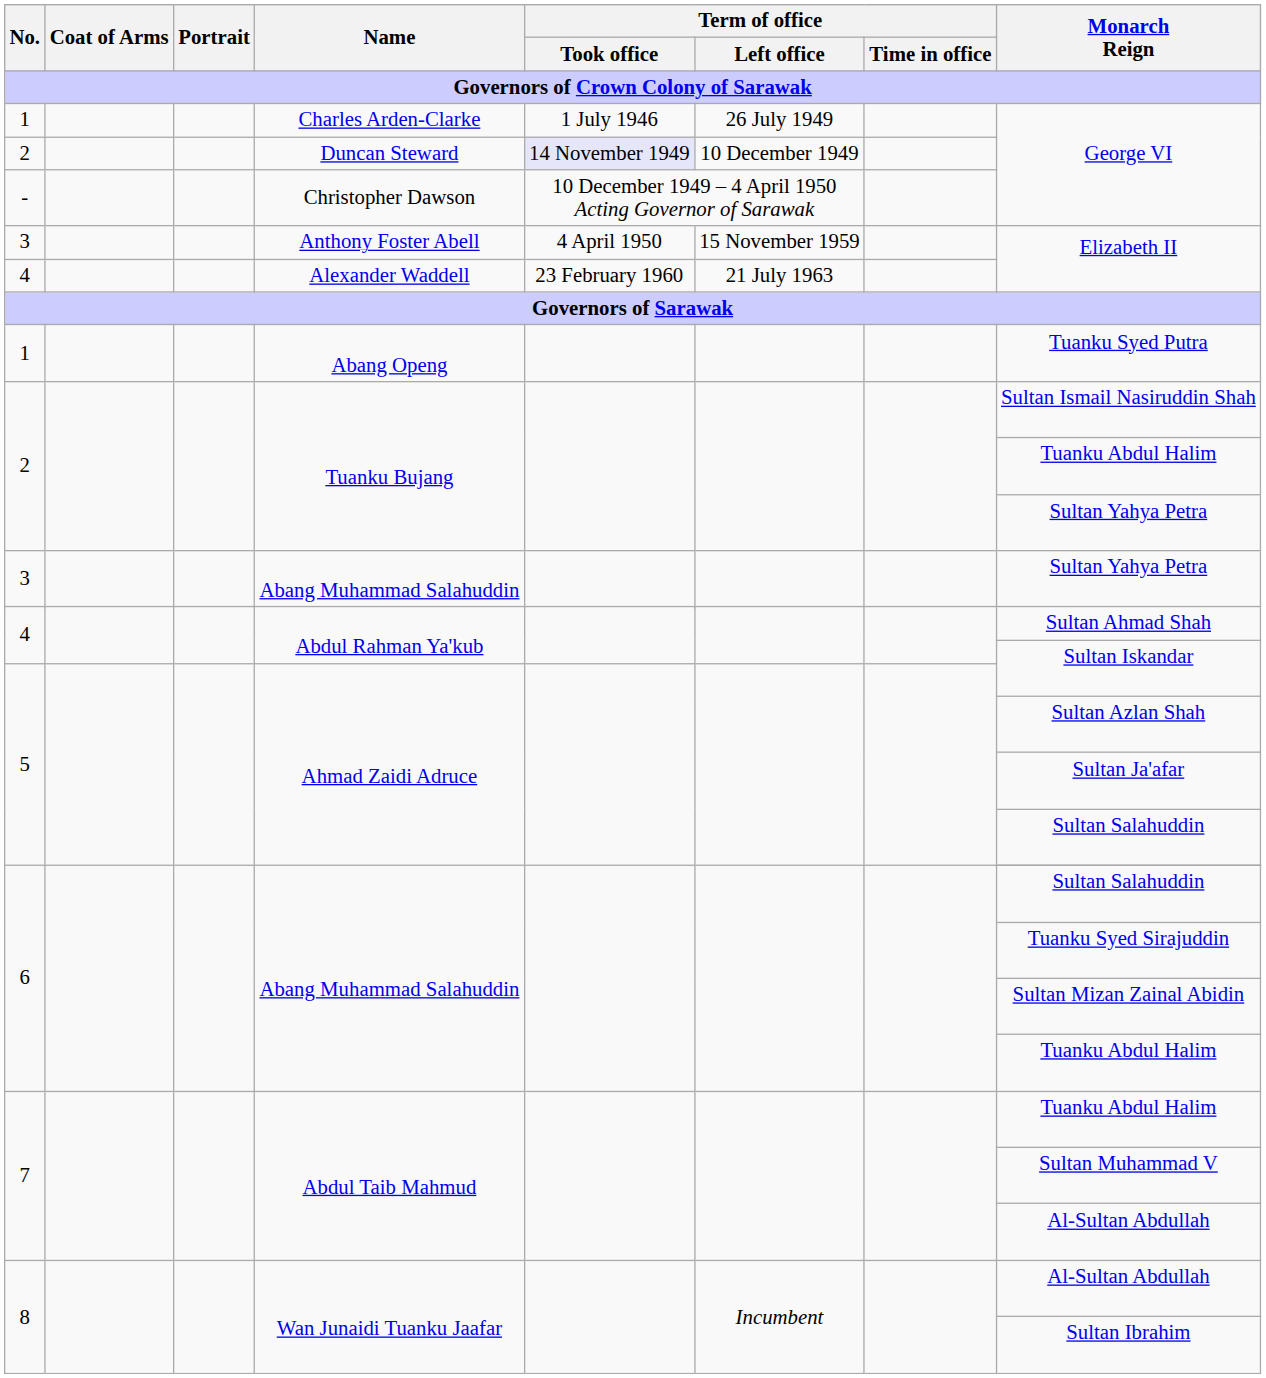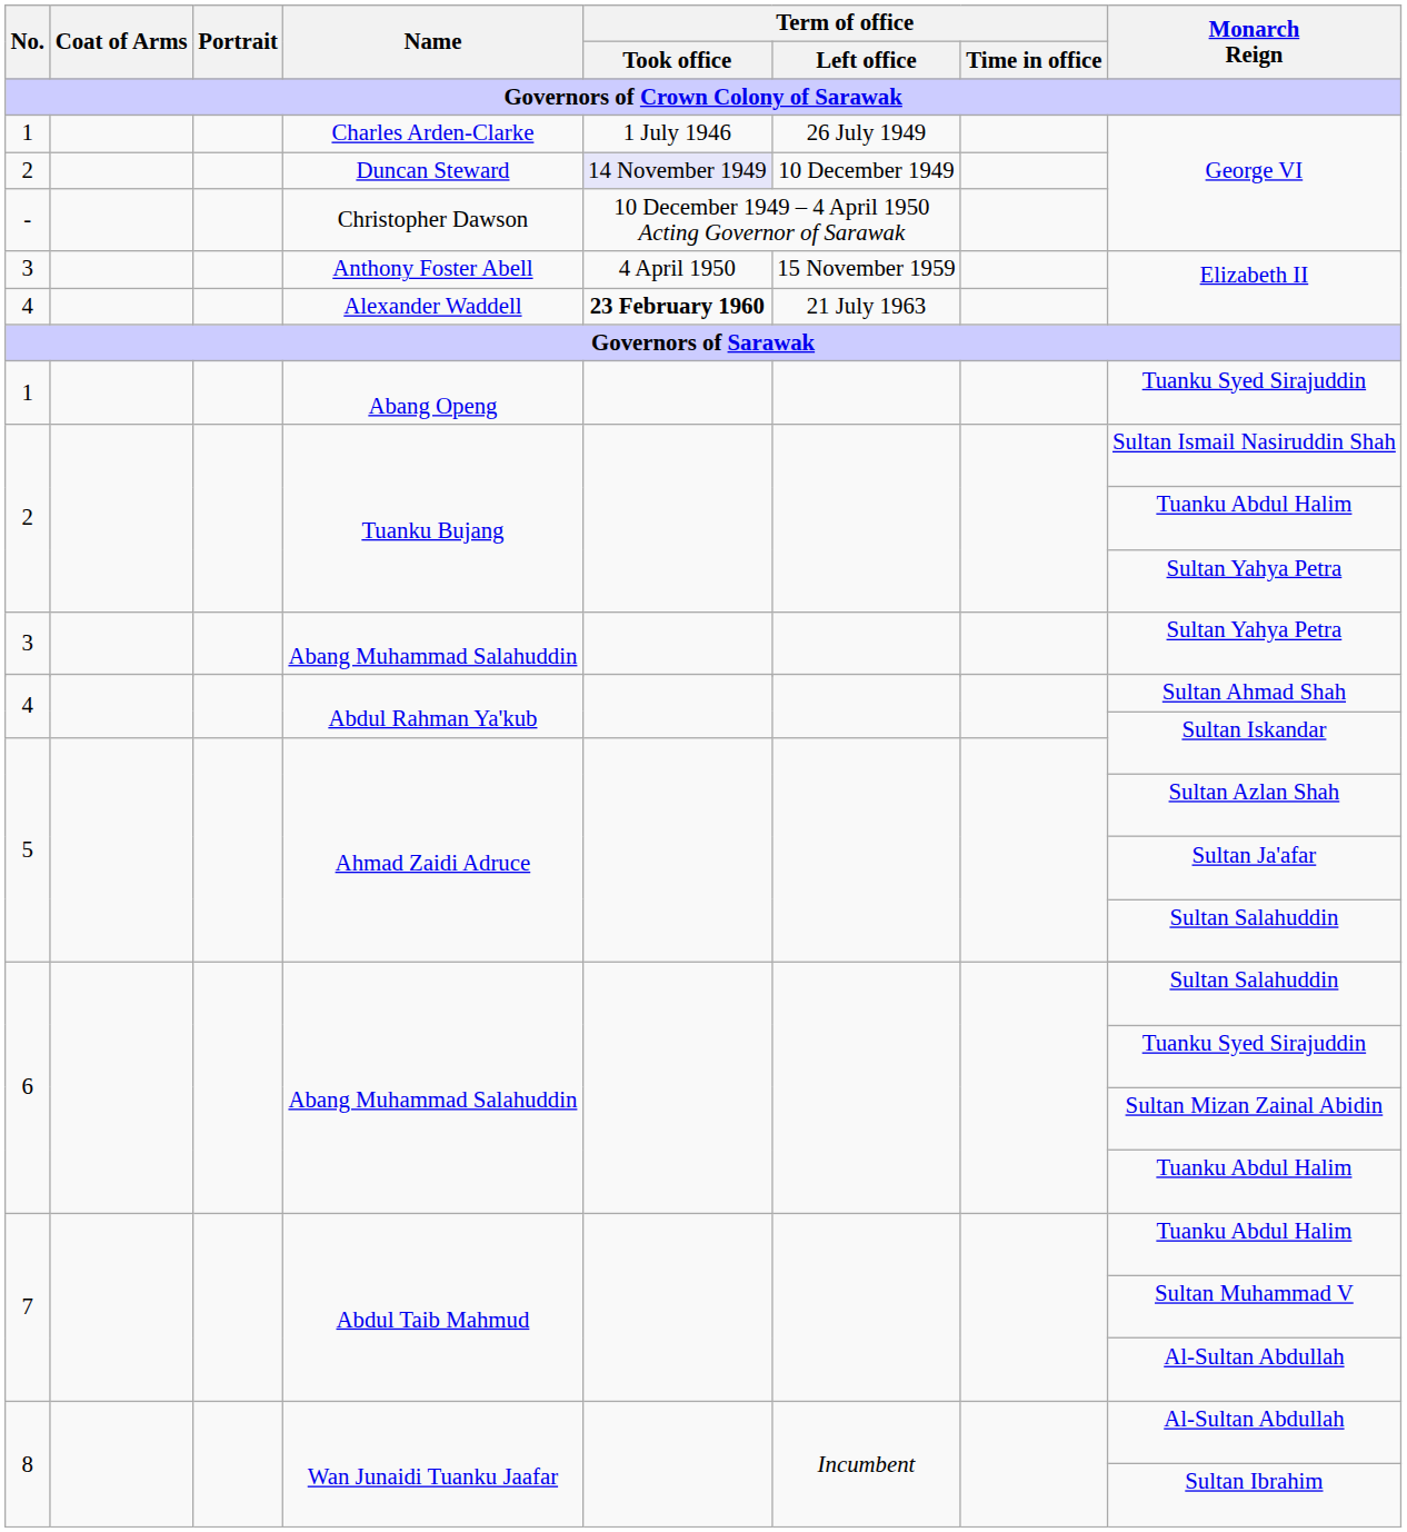 <table class="wikitable" style="text-align:center">
 <tr style="background:#cccccc">
 <th rowspan="2">No.</th>
 <th rowspan="2">Coat of Arms</th>
 <th rowspan="2">Portrait</th>
 <th rowspan="2">Name<br></th>
 <th colspan="3">Term of office</th>
 <th rowspan="2"><a href='#'>Monarch</a><br>Reign</th>
 </tr>
 <tr>
 <th>Took office</th>
 <th>Left office</th>
 <th>Time in office</th>
 </tr>
 <tr>
 <th colspan="8" style="background-color:#ccf">Governors of <a href='#'>Crown Colony of Sarawak</a></th>
 </tr>
 <tr>
 <td>1</td>
 <td></td>
 <td></td>
 <td><a href='#'>Charles Arden-Clarke</a><br></td>
 <td>1 July 1946</td>
 <td>26 July 1949</td>
 <td></td>
 <td rowspan="4"><a href='#'>George VI</a><br><br></td>
 </tr>
 <tr>
 <td>2</td>
 <td></td>
 <td></td>
 <td><a href='#'>Duncan Steward</a><br></td>
 <td style="background: lavender;">14 November 1949</td>
 <td>10 December 1949</td>
 <td></td>
 </tr>
 <tr>
 <td>-</td>
 <td></td>
 <td></td>
 <td>Christopher Dawson</td>
 <td colspan="2">10 December 1949 – 4 April 1950<br><em>Acting Governor of Sarawak</em></td>
 <td></td>
 </tr>
 <tr>
 <td rowspan="2">3</td>
 <td rowspan="2"></td>
 <td rowspan="2"></td>
 <td rowspan="2"><a href='#'>Anthony Foster Abell</a><br></td>
 <td rowspan="2">4 April 1950</td>
 <td rowspan="2">15 November 1959</td>
 <td rowspan="2"></td>
 </tr>
 <tr>
 <td rowspan="2"><a href='#'>Elizabeth II</a><br><br></td>
 </tr>
 <tr>
 <td>4</td>
 <td></td>
 <td></td>
 <td><a href='#'>Alexander Waddell</a><br></td>
-<td>23 February 1960</td>
+<td><strong>23 February 1960</strong></td>
 <td>21 July 1963</td>
 <td></td>
 </tr>
 <tr>
 <th colspan="8" style="background-color:#ccf">Governors of <a href='#'>Sarawak</a></th>
 </tr>
 <tr>
 <td>1</td>
 <td></td>
 <td></td>
 <td><br><a href='#'>Abang Openg</a><br></td>
 <td></td>
 <td></td>
 <td></td>
-<td><a href='#'>Tuanku Syed Putra</a><br><br></td>
+<td><a href='#'>Tuanku Syed Sirajuddin</a><br><br></td>
 </tr>
 <tr>
 <td rowspan="3">2</td>
 <td rowspan="3"></td>
 <td rowspan="3"></td>
 <td rowspan="3"><br><a href='#'>Tuanku Bujang</a><br></td>
 <td rowspan="3"></td>
 <td rowspan="3"></td>
 <td rowspan="3"></td>
 <td><a href='#'>Sultan Ismail Nasiruddin Shah</a><br><br></td>
 </tr>
 <tr>
 <td><a href='#'>Tuanku Abdul Halim</a><br><br></td>
 </tr>
 <tr>
 <td><a href='#'>Sultan Yahya Petra</a><br><br></td>
 </tr>
 <tr>
 <td rowspan="2">3</td>
 <td rowspan="2"></td>
 <td rowspan="2"></td>
 <td rowspan="2"><br><a href='#'>Abang Muhammad Salahuddin</a><br></td>
 <td rowspan="2"></td>
 <td rowspan="2"></td>
 <td rowspan="2"></td>
 <td><a href='#'>Sultan Yahya Petra</a><br><br></td>
 </tr>
 <tr>
 <td rowspan="2"><a href='#'>Sultan Ahmad Shah</a><br></td>
 </tr>
 <tr>
 <td rowspan="2">4</td>
 <td rowspan="2"></td>
 <td rowspan="2"></td>
 <td rowspan="2"><br><a href='#'>Abdul Rahman Ya'kub</a><br></td>
 <td rowspan="2"></td>
 <td rowspan="2"></td>
 <td rowspan="2"></td>
 </tr>
 <tr>
 <td rowspan="2"><a href='#'>Sultan Iskandar</a><br><br></td>
 </tr>
 <tr>
 <td rowspan="4">5</td>
 <td rowspan="4"></td>
 <td rowspan="4"></td>
 <td rowspan="4"><br><a href='#'>Ahmad Zaidi Adruce</a><br></td>
 <td rowspan="4"></td>
 <td rowspan="4"></td>
 <td rowspan="4"></td>
 </tr>
 <tr>
 <td><a href='#'>Sultan Azlan Shah</a><br><br></td>
 </tr>
 <tr>
 <td><a href='#'>Sultan Ja'afar</a><br><br></td>
 </tr>
 <tr>
 <td><a href='#'>Sultan Salahuddin</a><br><br></td>
 </tr>
 <tr>
 <td rowspan="5">6</td>
 <td rowspan="5"></td>
 <td rowspan="5"></td>
 <td rowspan="5"><br><a href='#'>Abang Muhammad Salahuddin</a><br></td>
 <td rowspan="5"></td>
 <td rowspan="5"></td>
 <td rowspan="5"></td>
 </tr>
 <tr>
 <td><a href='#'>Sultan Salahuddin</a><br><br></td>
 </tr>
 <tr>
 <td><a href='#'>Tuanku Syed Sirajuddin</a><br><br></td>
 </tr>
 <tr>
 <td><a href='#'>Sultan Mizan Zainal Abidin</a><br><br></td>
 </tr>
 <tr>
 <td><a href='#'>Tuanku Abdul Halim</a><br><br></td>
 </tr>
 <tr>
 <td rowspan="3">7</td>
 <td rowspan="3"></td>
 <td rowspan="3"></td>
 <td rowspan="3"><br><a href='#'>Abdul Taib Mahmud</a><br></td>
 <td rowspan="3"></td>
 <td rowspan="3"></td>
 <td rowspan="3"></td>
 <td><a href='#'>Tuanku Abdul Halim</a><br><br></td>
 </tr>
 <tr>
 <td><a href='#'>Sultan Muhammad V</a><br><br></td>
 </tr>
 <tr>
 <td><a href='#'>Al-Sultan Abdullah</a><br><br></td>
 </tr>
 <tr>
 <td rowspan="2">8</td>
 <td rowspan="2"></td>
 <td rowspan="2"></td>
 <td rowspan="2"><br><a href='#'>Wan Junaidi Tuanku Jaafar</a><br></td>
 <td rowspan="2"></td>
 <td rowspan="2"><em>Incumbent</em></td>
 <td rowspan="2"></td>
 <td><a href='#'>Al-Sultan Abdullah</a><br><br></td>
 </tr>
 <tr>
 <td><a href='#'>Sultan Ibrahim</a><br><br></td>
 </tr>
 </table>
